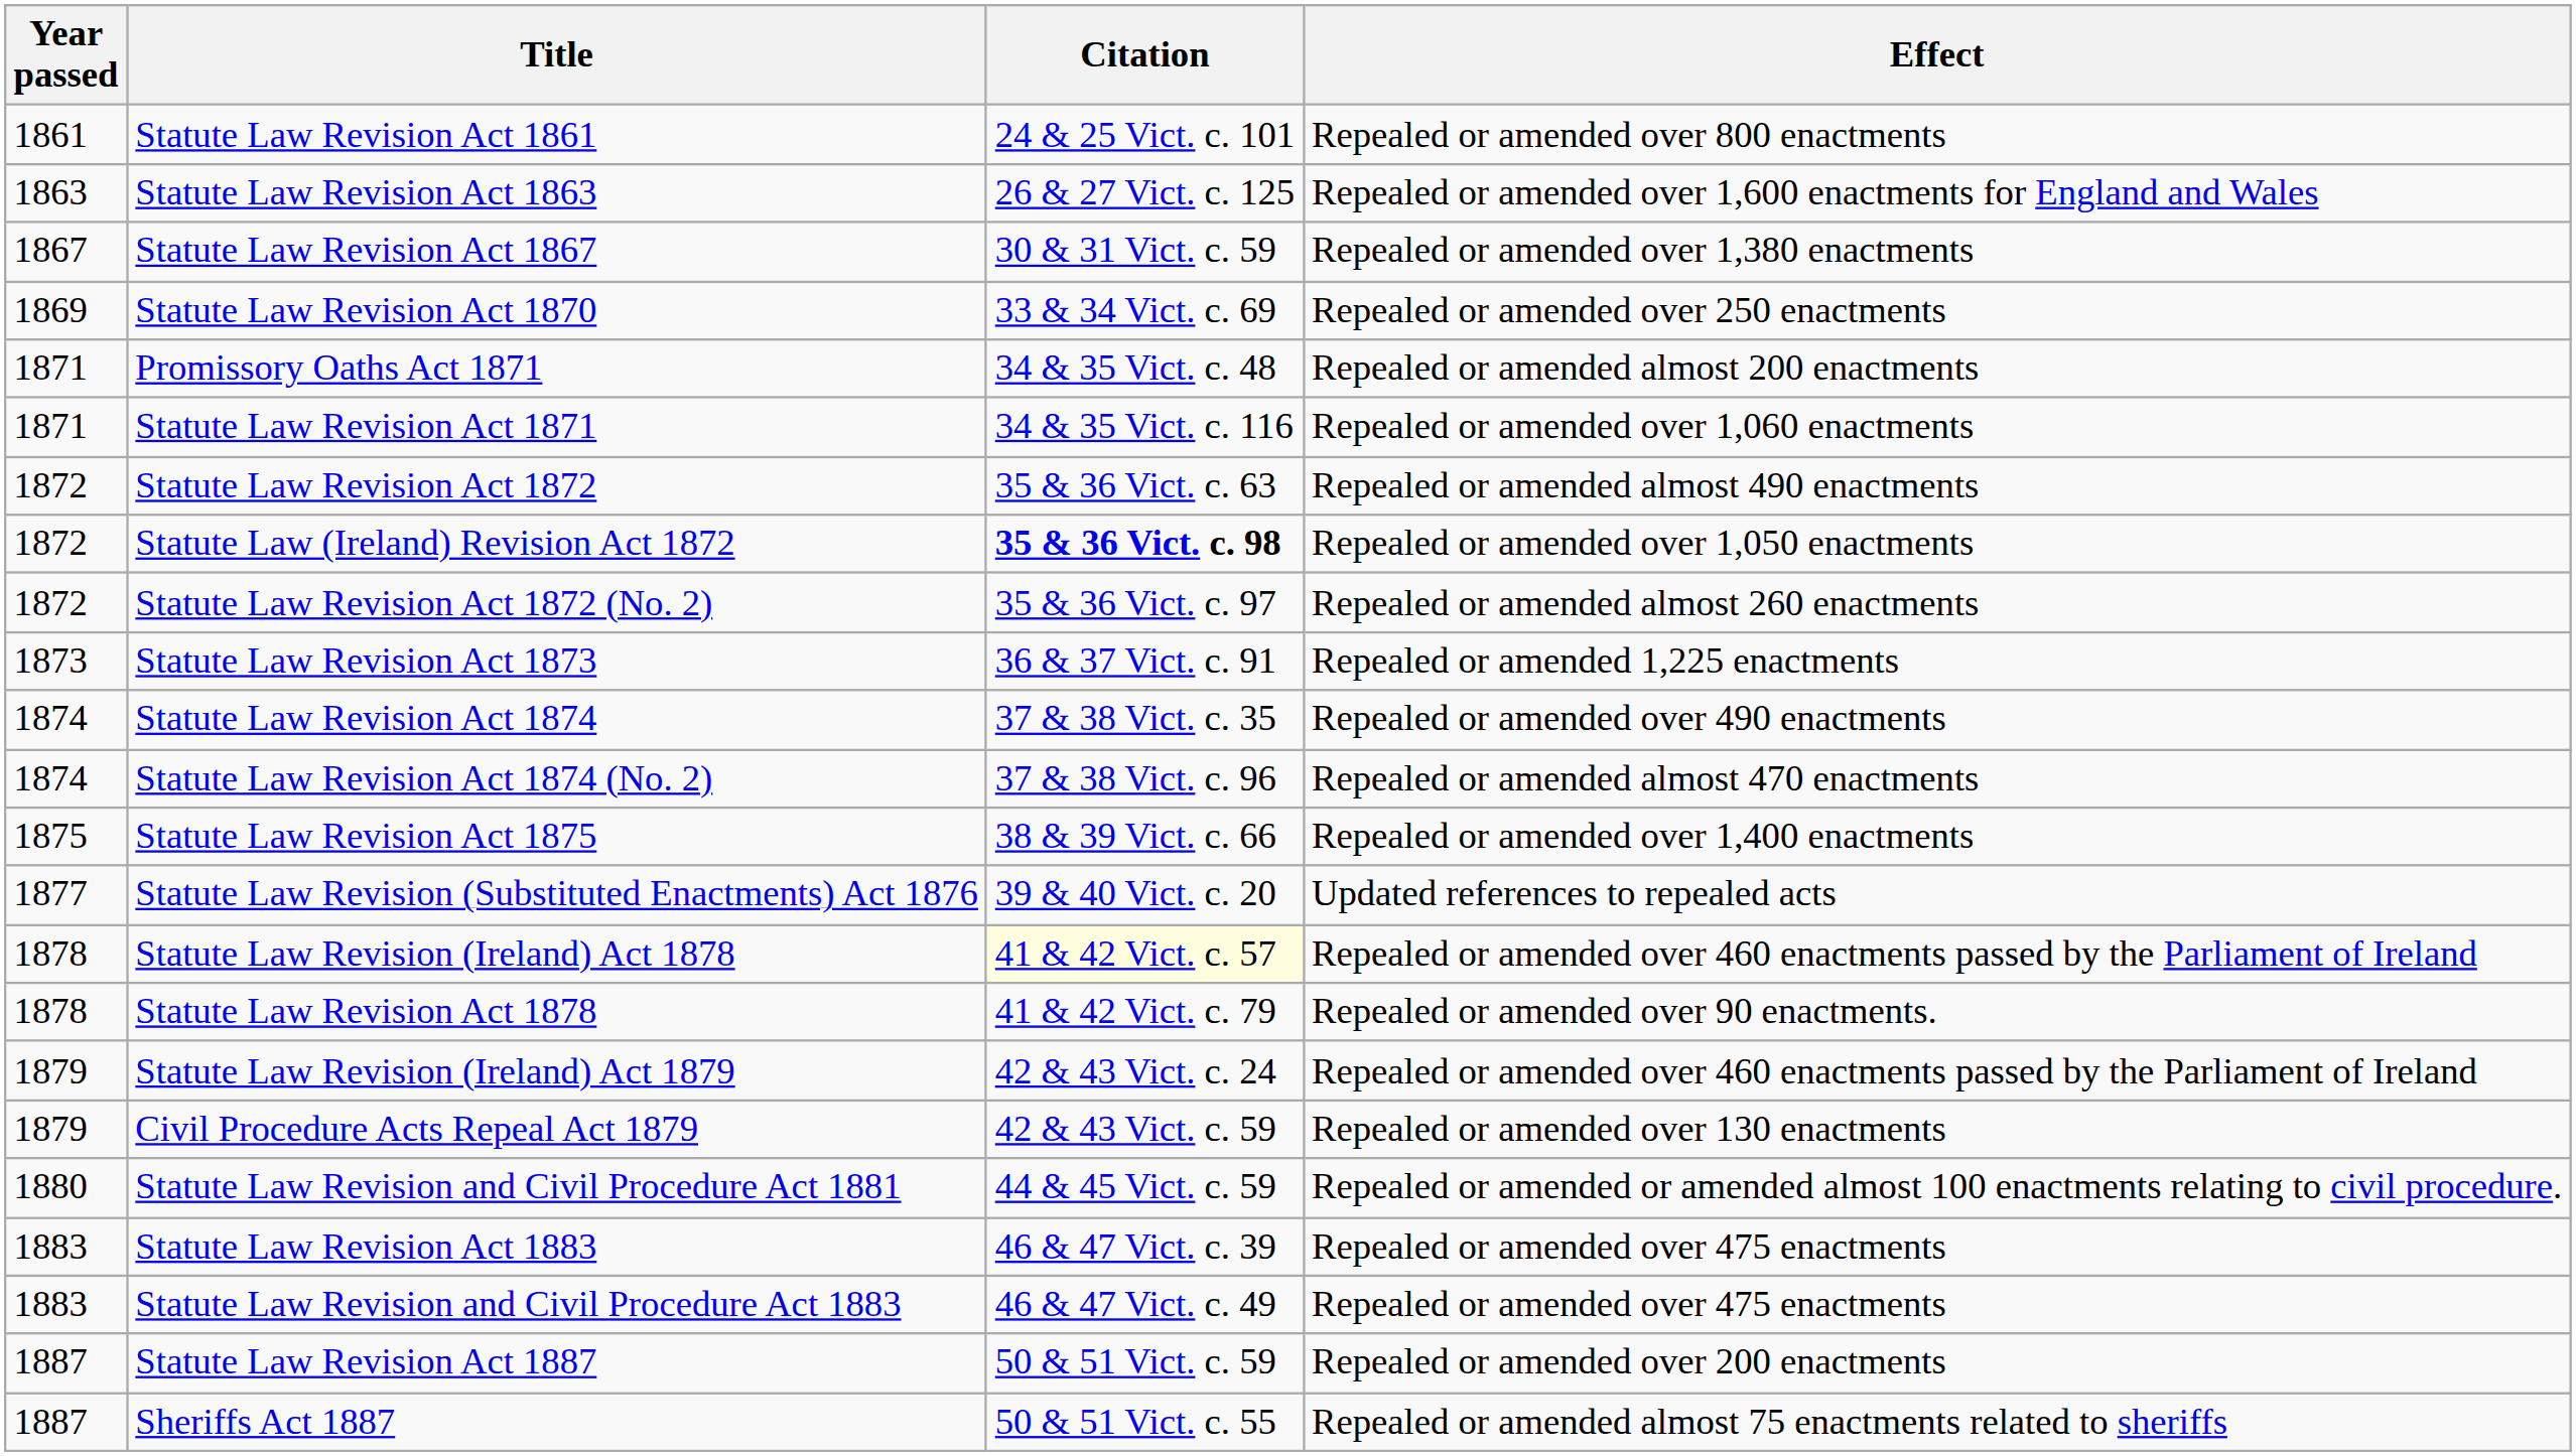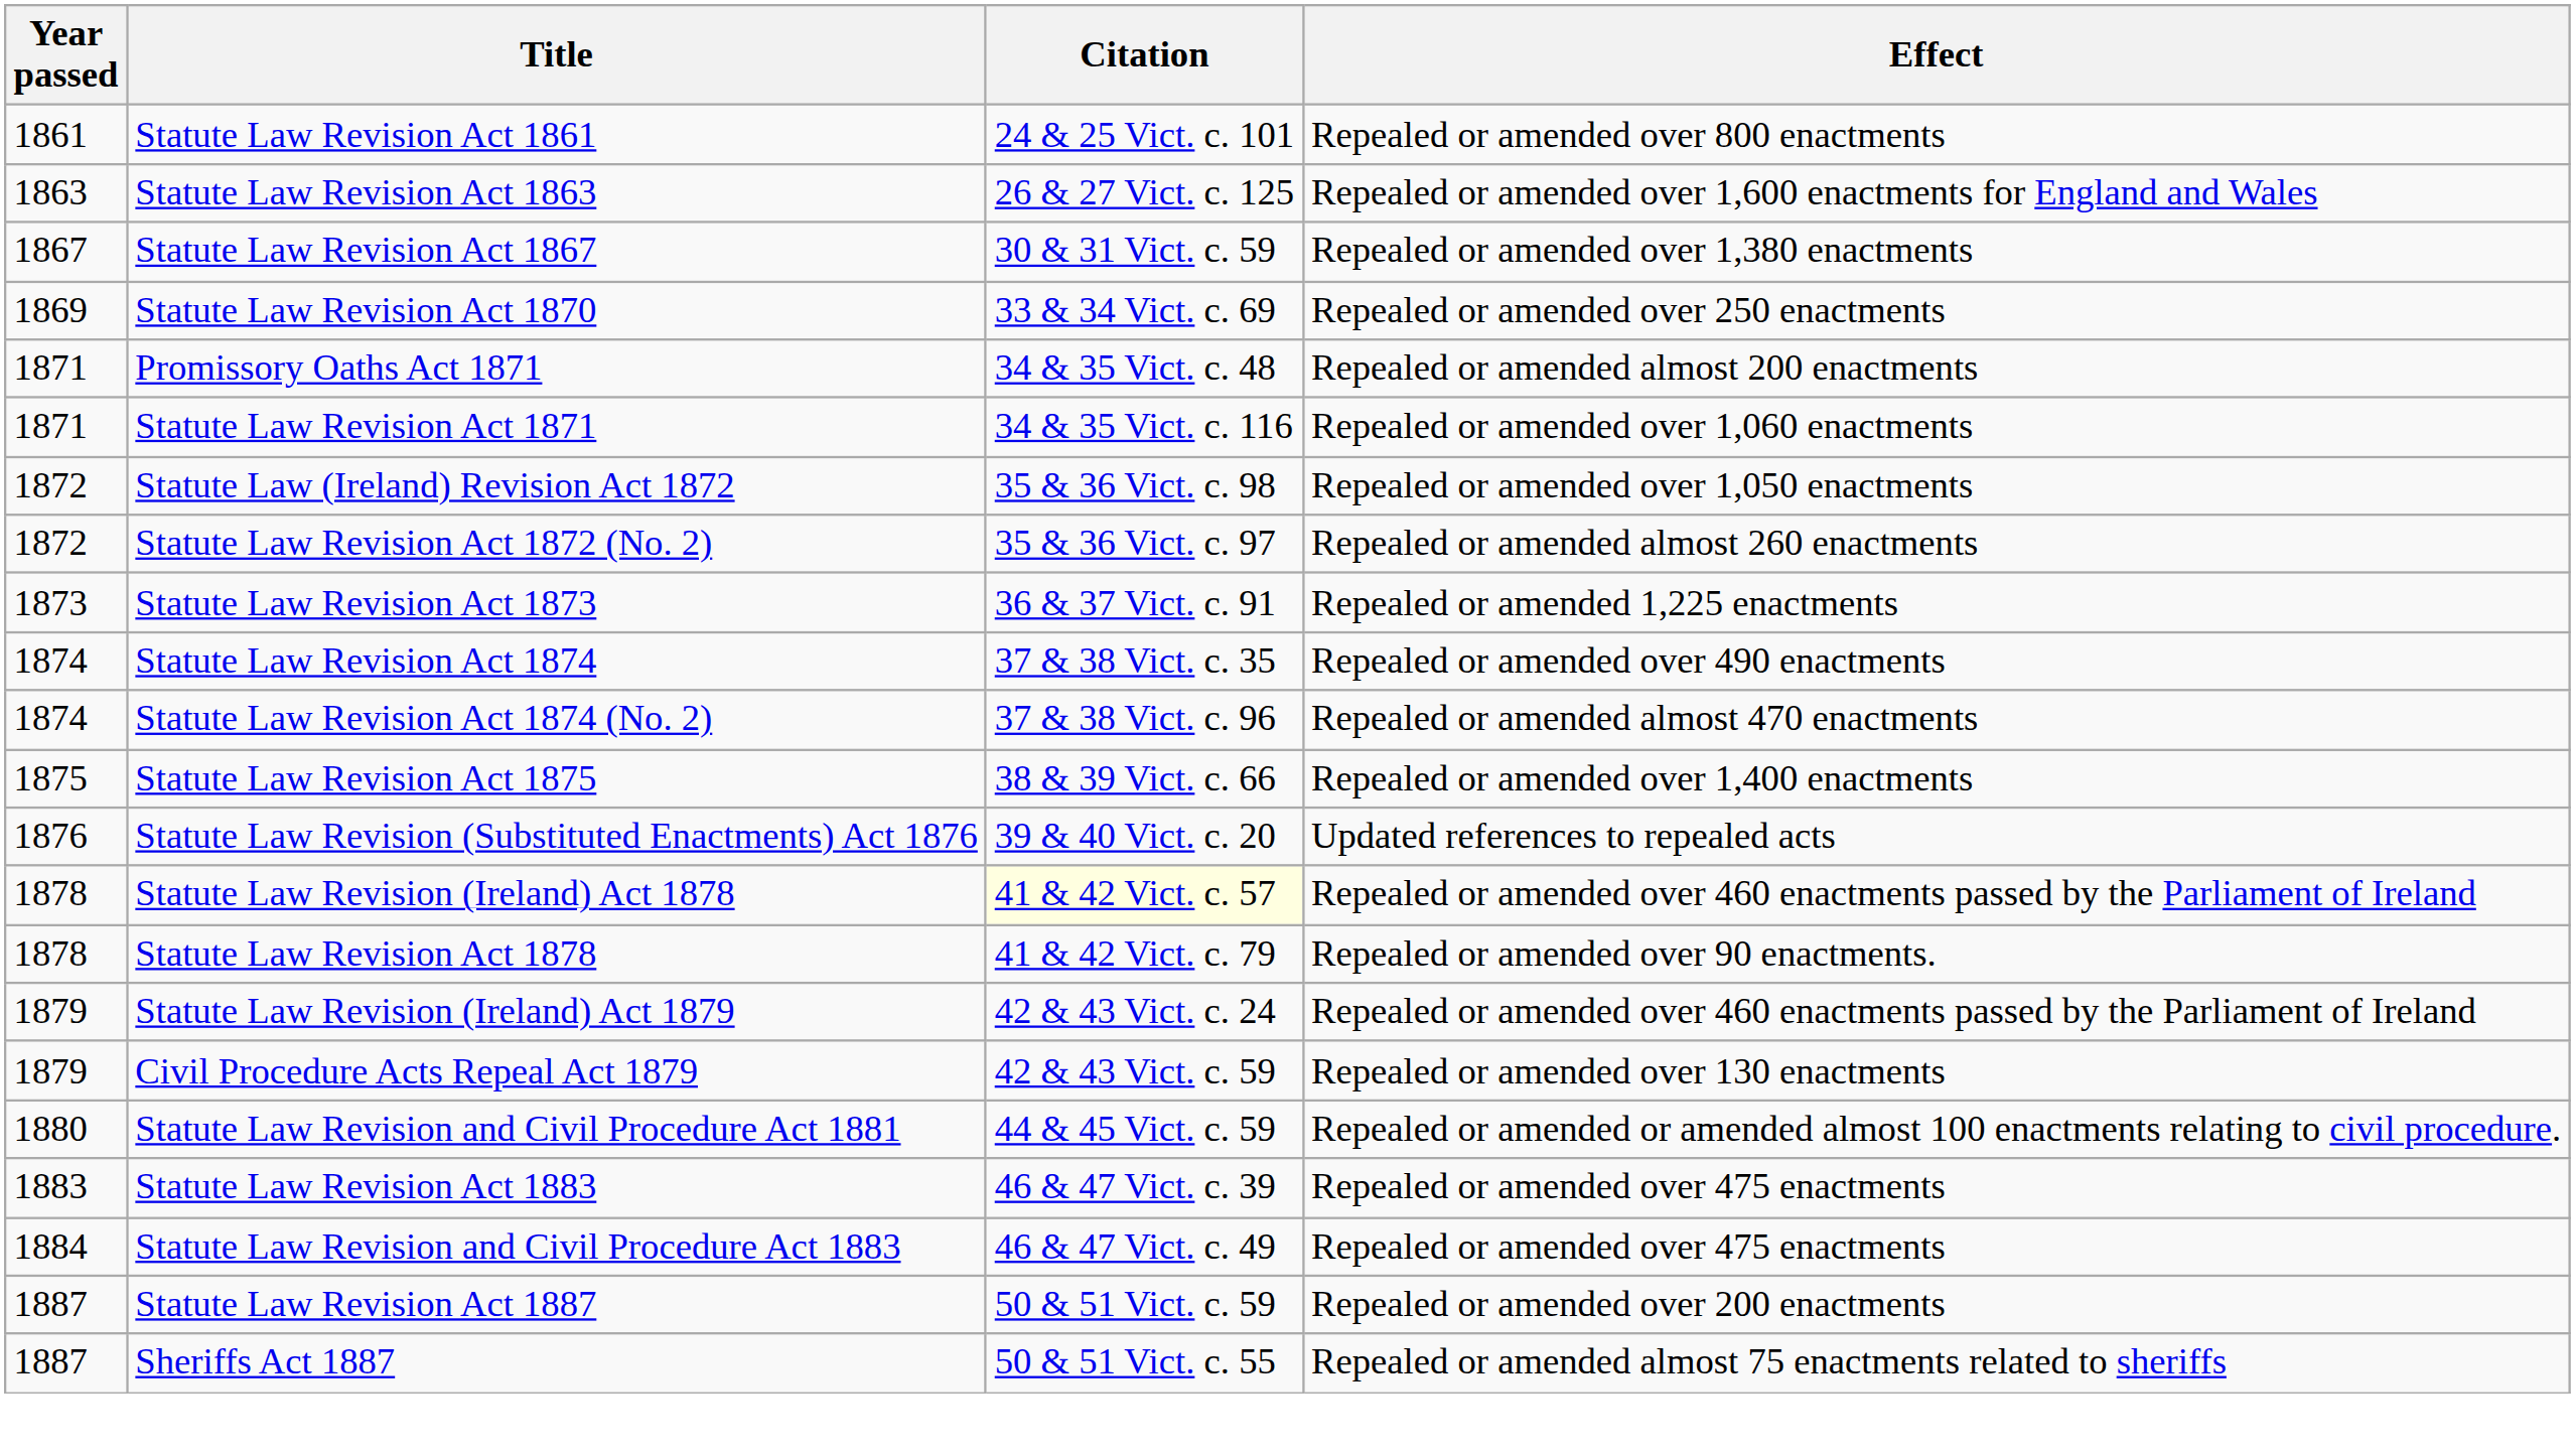 <table class="wikitable">
 <tr>
 <th>Year<br>passed</th>
 <th>Title</th>
 <th>Citation</th>
 <th>Effect</th>
 </tr>
 <tr>
 <td>1861</td>
 <td><a href='#'>Statute Law Revision Act 1861</a></td>
 <td><a href='#'>24 & 25 Vict.</a> c. 101</td>
 <td>Repealed or amended over 800 enactments</td>
 </tr>
 <tr>
 <td>1863</td>
 <td><a href='#'>Statute Law Revision Act 1863</a></td>
 <td><a href='#'>26 & 27 Vict.</a> c. 125</td>
 <td>Repealed or amended over 1,600 enactments for <a href='#'>England and Wales</a></td>
 </tr>
 <tr>
 <td>1867</td>
 <td><a href='#'>Statute Law Revision Act 1867</a></td>
 <td><a href='#'>30 & 31 Vict.</a> c. 59</td>
 <td>Repealed or amended over 1,380 enactments</td>
 </tr>
 <tr>
 <td>1869</td>
 <td><a href='#'>Statute Law Revision Act 1870</a></td>
 <td><a href='#'>33 & 34 Vict.</a> c. 69</td>
 <td>Repealed or amended over 250 enactments</td>
 </tr>
 <tr>
 <td>1871</td>
 <td><a href='#'>Promissory Oaths Act 1871</a></td>
 <td><a href='#'>34 & 35 Vict.</a> c. 48</td>
 <td>Repealed or amended almost 200 enactments</td>
 </tr>
 <tr>
 <td>1871</td>
 <td><a href='#'>Statute Law Revision Act 1871</a></td>
 <td><a href='#'>34 & 35 Vict.</a> c. 116</td>
 <td>Repealed or amended over 1,060 enactments</td>
 </tr>
 <tr>
 <td>1872</td>
-<td><a href='#'>Statute Law Revision Act 1872</a></td>
-<td><a href='#'>35 & 36 Vict.</a> c. 63</td>
-<td>Repealed or amended almost 490 enactments</td>
-</tr>
-<tr>
-<td>1872</td>
 <td><a href='#'>Statute Law (Ireland) Revision Act 1872</a></td>
-<td><strong><a href='#'>35 & 36 Vict.</a> c. 98</strong></td>
+<td><a href='#'>35 & 36 Vict.</a> c. 98</td>
 <td>Repealed or amended over 1,050 enactments</td>
 </tr>
 <tr>
 <td>1872</td>
 <td><a href='#'>Statute Law Revision Act 1872 (No. 2)</a></td>
 <td><a href='#'>35 & 36 Vict.</a> c. 97</td>
 <td>Repealed or amended almost 260 enactments</td>
 </tr>
 <tr>
 <td>1873</td>
 <td><a href='#'>Statute Law Revision Act 1873</a></td>
 <td><a href='#'>36 & 37 Vict.</a> c. 91</td>
 <td>Repealed or amended 1,225 enactments</td>
 </tr>
 <tr>
 <td>1874</td>
 <td><a href='#'>Statute Law Revision Act 1874</a></td>
 <td><a href='#'>37 & 38 Vict.</a> c. 35</td>
 <td>Repealed or amended over 490 enactments</td>
 </tr>
 <tr>
 <td>1874</td>
 <td><a href='#'>Statute Law Revision Act 1874 (No. 2)</a></td>
 <td><a href='#'>37 & 38 Vict.</a> c. 96</td>
 <td>Repealed or amended almost 470 enactments</td>
 </tr>
 <tr>
 <td>1875</td>
 <td><a href='#'>Statute Law Revision Act 1875</a></td>
 <td><a href='#'>38 & 39 Vict.</a> c. 66</td>
 <td>Repealed or amended over 1,400 enactments</td>
 </tr>
 <tr>
-<td>1877</td>
+<td>1876</td>
 <td><a href='#'>Statute Law Revision (Substituted Enactments) Act 1876</a></td>
 <td><a href='#'>39 & 40 Vict.</a> c. 20</td>
 <td>Updated references to repealed acts</td>
 </tr>
 <tr>
 <td>1878</td>
 <td><a href='#'>Statute Law Revision (Ireland) Act 1878</a></td>
 <td style="background: lightyellow;"><a href='#'>41 & 42 Vict.</a> c. 57</td>
 <td>Repealed or amended over 460 enactments passed by the <a href='#'>Parliament of Ireland</a></td>
 </tr>
 <tr>
 <td>1878</td>
 <td><a href='#'>Statute Law Revision Act 1878</a></td>
 <td><a href='#'>41 & 42 Vict.</a> c. 79</td>
 <td>Repealed or amended over 90 enactments.</td>
 </tr>
 <tr>
 <td>1879</td>
 <td><a href='#'>Statute Law Revision (Ireland) Act 1879</a></td>
 <td><a href='#'>42 & 43 Vict.</a> c. 24</td>
 <td>Repealed or amended over 460 enactments passed by the Parliament of Ireland</td>
 </tr>
 <tr>
 <td>1879</td>
 <td><a href='#'>Civil Procedure Acts Repeal Act 1879</a></td>
 <td><a href='#'>42 & 43 Vict.</a> c. 59</td>
 <td>Repealed or amended over 130 enactments</td>
 </tr>
 <tr>
 <td>1880</td>
 <td><a href='#'>Statute Law Revision and Civil Procedure Act 1881</a></td>
 <td><a href='#'>44 & 45 Vict.</a> c. 59</td>
 <td>Repealed or amended or amended almost 100 enactments relating to <a href='#'>civil procedure</a>.</td>
 </tr>
 <tr>
 <td>1883</td>
 <td><a href='#'>Statute Law Revision Act 1883</a></td>
 <td><a href='#'>46 & 47 Vict.</a> c. 39</td>
 <td>Repealed or amended over 475 enactments</td>
 </tr>
 <tr>
-<td>1883</td>
+<td>1884</td>
 <td><a href='#'>Statute Law Revision and Civil Procedure Act 1883</a></td>
 <td><a href='#'>46 & 47 Vict.</a> c. 49</td>
 <td>Repealed or amended over 475 enactments</td>
 </tr>
 <tr>
 <td>1887</td>
 <td><a href='#'>Statute Law Revision Act 1887</a></td>
 <td><a href='#'>50 & 51 Vict.</a> c. 59</td>
 <td>Repealed or amended over 200 enactments</td>
 </tr>
 <tr>
 <td>1887</td>
 <td><a href='#'>Sheriffs Act 1887</a></td>
 <td><a href='#'>50 & 51 Vict.</a> c. 55</td>
 <td>Repealed or amended almost 75 enactments related to <a href='#'>sheriffs</a></td>
 </tr>
 </table>
